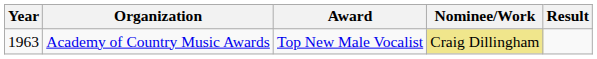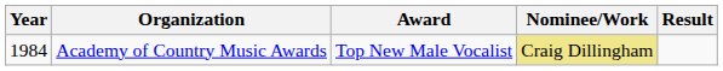 <table class="wikitable">
 <tr>
 <th>Year</th>
 <th>Organization</th>
 <th>Award</th>
 <th>Nominee/Work</th>
 <th>Result</th>
 </tr>
 <tr>
-<td>1963</td>
+<td>1984</td>
 <td><a href='#'>Academy of Country Music Awards</a></td>
 <td><a href='#'>Top New Male Vocalist</a></td>
 <td style="background: khaki;">Craig Dillingham</td>
 <td></td>
 </tr>
 </table>
